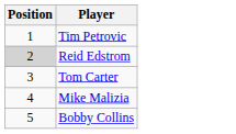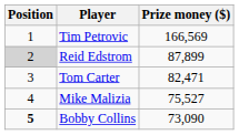 <table class="wikitable">
 <tr>
 <th>Position</th>
 <th>Player</th>
+<th>Prize money ($)</th>
 </tr>
 <tr>
 <td align=center>1</td>
 <td> <a href='#'>Tim Petrovic</a></td>
+<td align=center>166,569</td>
 </tr>
 <tr>
 <td align=center style="background: lightgrey;">2</td>
 <td> <a href='#'>Reid Edstrom</a></td>
+<td align=center>87,899</td>
 </tr>
 <tr>
 <td align=center>3</td>
 <td> <a href='#'>Tom Carter</a></td>
+<td align=center>82,471</td>
 </tr>
 <tr>
 <td align=center>4</td>
 <td> <a href='#'>Mike Malizia</a></td>
+<td align=center>75,527</td>
 </tr>
 <tr>
-<td align=center>5</td>
+<td align=center><strong>5</strong></td>
 <td> <a href='#'>Bobby Collins</a></td>
+<td align=center>73,090</td>
 </tr>
 </table>
